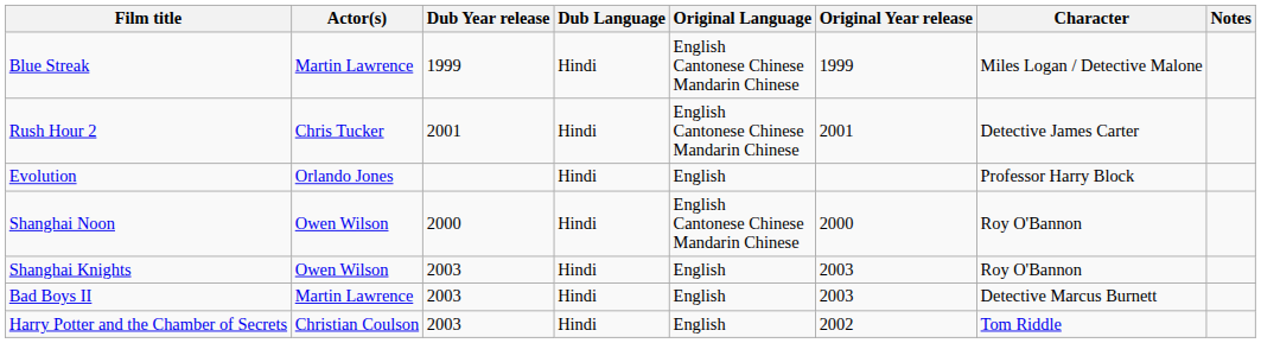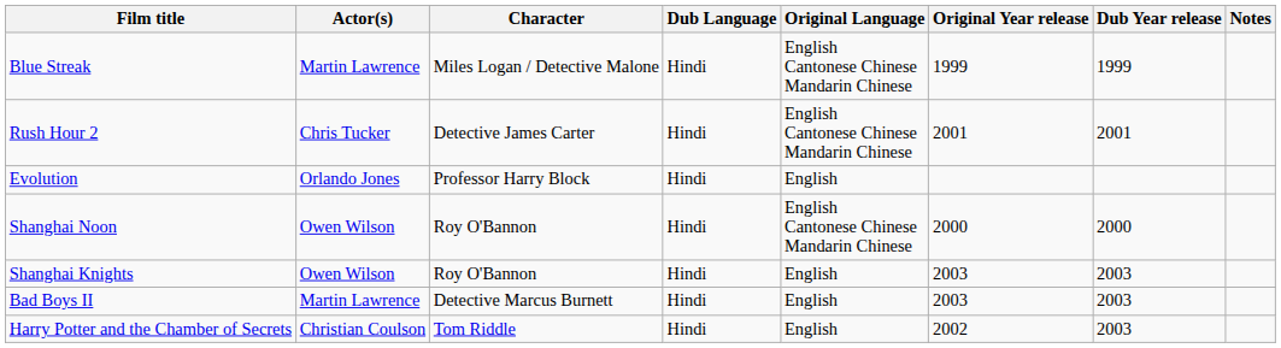 <table class="wikitable">
 <tr>
 <th>Film title</th>
 <th>Actor(s)</th>
-<th>Dub Year release</th>
+<th>Character</th>
 <th>Dub Language</th>
 <th>Original Language</th>
 <th>Original Year release</th>
-<th>Character</th>
+<th>Dub Year release</th>
 <th>Notes</th>
 </tr>
 <tr>
 <td><a href='#'>Blue Streak</a></td>
 <td><a href='#'>Martin Lawrence</a></td>
-<td>1999</td>
+<td>Miles Logan / Detective Malone</td>
 <td>Hindi</td>
 <td>English<br>Cantonese Chinese<br>Mandarin Chinese</td>
 <td>1999</td>
-<td>Miles Logan / Detective Malone</td>
+<td>1999</td>
 <td></td>
 </tr>
 <tr>
 <td><a href='#'>Rush Hour 2</a></td>
 <td><a href='#'>Chris Tucker</a></td>
-<td>2001</td>
+<td>Detective James Carter</td>
 <td>Hindi</td>
 <td>English<br>Cantonese Chinese<br>Mandarin Chinese</td>
 <td>2001</td>
-<td>Detective James Carter</td>
+<td>2001</td>
 <td></td>
 </tr>
 <tr>
 <td><a href='#'>Evolution</a></td>
 <td><a href='#'>Orlando Jones</a></td>
-<td></td>
+<td>Professor Harry Block</td>
 <td>Hindi</td>
 <td>English</td>
 <td></td>
-<td>Professor Harry Block</td>
+<td></td>
 <td></td>
 </tr>
 <tr>
 <td><a href='#'>Shanghai Noon</a></td>
 <td><a href='#'>Owen Wilson</a></td>
-<td>2000</td>
+<td>Roy O'Bannon</td>
 <td>Hindi</td>
 <td>English<br>Cantonese Chinese<br>Mandarin Chinese</td>
 <td>2000</td>
-<td>Roy O'Bannon</td>
+<td>2000</td>
 <td></td>
 </tr>
 <tr>
 <td><a href='#'>Shanghai Knights</a></td>
 <td><a href='#'>Owen Wilson</a></td>
-<td>2003</td>
+<td>Roy O'Bannon</td>
 <td>Hindi</td>
 <td>English</td>
 <td>2003</td>
-<td>Roy O'Bannon</td>
+<td>2003</td>
 <td></td>
 </tr>
 <tr>
 <td><a href='#'>Bad Boys II</a></td>
 <td><a href='#'>Martin Lawrence</a></td>
-<td>2003</td>
+<td>Detective Marcus Burnett</td>
 <td>Hindi</td>
 <td>English</td>
 <td>2003</td>
-<td>Detective Marcus Burnett</td>
+<td>2003</td>
 <td></td>
 </tr>
 <tr>
 <td><a href='#'>Harry Potter and the Chamber of Secrets</a></td>
 <td><a href='#'>Christian Coulson</a></td>
-<td>2003</td>
+<td><a href='#'>Tom Riddle</a></td>
 <td>Hindi</td>
 <td>English</td>
 <td>2002</td>
-<td><a href='#'>Tom Riddle</a></td>
+<td>2003</td>
 <td></td>
 </tr>
 </table>
